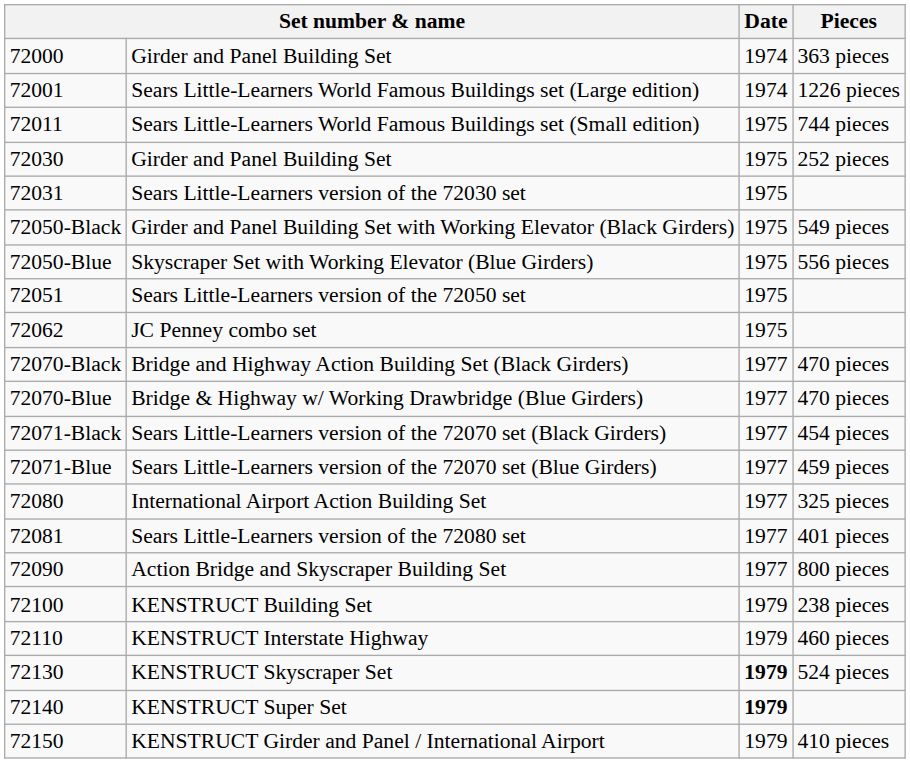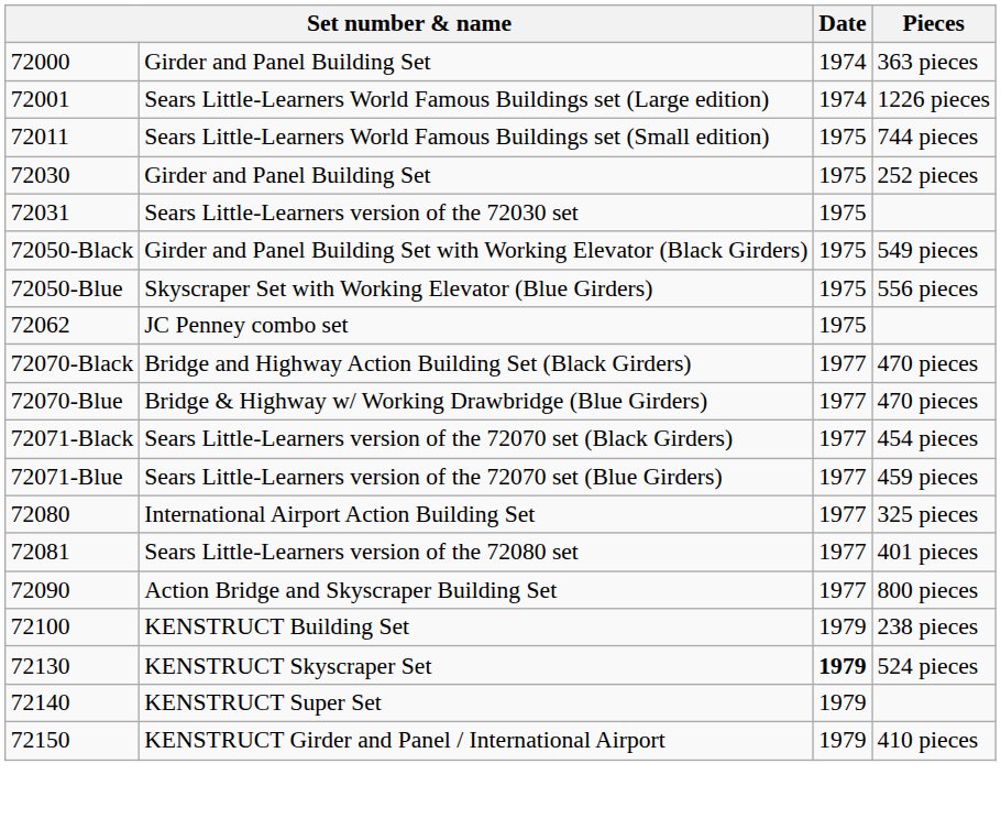 <table class="wikitable">
 <tr>
 <th colspan="2">Set number & name</th>
 <th>Date</th>
 <th>Pieces</th>
 </tr>
 <tr>
 <td>72000</td>
 <td>Girder and Panel Building Set</td>
 <td>1974</td>
 <td>363 pieces</td>
 </tr>
 <tr>
 <td>72001</td>
 <td>Sears Little-Learners World Famous Buildings set (Large edition)</td>
 <td>1974</td>
 <td>1226 pieces</td>
 </tr>
 <tr>
 <td>72011</td>
 <td>Sears Little-Learners World Famous Buildings set (Small edition)</td>
 <td>1975</td>
 <td>744 pieces</td>
 </tr>
 <tr>
 <td>72030</td>
 <td>Girder and Panel Building Set</td>
 <td>1975</td>
 <td>252 pieces</td>
 </tr>
 <tr>
 <td>72031</td>
 <td>Sears Little-Learners version of the 72030 set</td>
 <td>1975</td>
 <td></td>
 </tr>
 <tr>
 <td>72050-Black</td>
 <td>Girder and Panel Building Set with Working Elevator (Black Girders)</td>
 <td>1975</td>
 <td>549 pieces</td>
 </tr>
 <tr>
 <td>72050-Blue</td>
 <td>Skyscraper Set with Working Elevator (Blue Girders)</td>
 <td>1975</td>
 <td>556 pieces</td>
-</tr>
-<tr>
-<td>72051</td>
-<td>Sears Little-Learners version of the 72050 set</td>
-<td>1975</td>
-<td></td>
 </tr>
 <tr>
 <td>72062</td>
 <td>JC Penney combo set</td>
 <td>1975</td>
 <td></td>
 </tr>
 <tr>
 <td>72070-Black</td>
 <td>Bridge and Highway Action Building Set (Black Girders)</td>
 <td>1977</td>
 <td>470 pieces</td>
 </tr>
 <tr>
 <td>72070-Blue</td>
 <td>Bridge & Highway w/ Working Drawbridge (Blue Girders)</td>
 <td>1977</td>
 <td>470 pieces</td>
 </tr>
 <tr>
 <td>72071-Black</td>
 <td>Sears Little-Learners version of the 72070 set (Black Girders)</td>
 <td>1977</td>
 <td>454 pieces</td>
 </tr>
 <tr>
 <td>72071-Blue</td>
 <td>Sears Little-Learners version of the 72070 set (Blue Girders)</td>
 <td>1977</td>
 <td>459 pieces</td>
 </tr>
 <tr>
 <td>72080</td>
 <td>International Airport Action Building Set</td>
 <td>1977</td>
 <td>325 pieces</td>
 </tr>
 <tr>
 <td>72081</td>
 <td>Sears Little-Learners version of the 72080 set</td>
 <td>1977</td>
 <td>401 pieces</td>
 </tr>
 <tr>
 <td>72090</td>
 <td>Action Bridge and Skyscraper Building Set</td>
 <td>1977</td>
 <td>800 pieces</td>
 </tr>
 <tr>
 <td>72100</td>
 <td>KENSTRUCT Building Set</td>
 <td>1979</td>
 <td>238 pieces</td>
 </tr>
 <tr>
-<td>72110</td>
-<td>KENSTRUCT Interstate Highway</td>
-<td>1979</td>
-<td>460 pieces</td>
-</tr>
-<tr>
 <td>72130</td>
 <td>KENSTRUCT Skyscraper Set</td>
 <td><strong>1979</strong></td>
 <td>524 pieces</td>
 </tr>
 <tr>
 <td>72140</td>
 <td>KENSTRUCT Super Set</td>
-<td><strong>1979</strong></td>
+<td>1979</td>
 <td></td>
 </tr>
 <tr>
 <td>72150</td>
 <td>KENSTRUCT Girder and Panel / International Airport</td>
 <td>1979</td>
 <td>410 pieces</td>
 </tr>
 </table>
